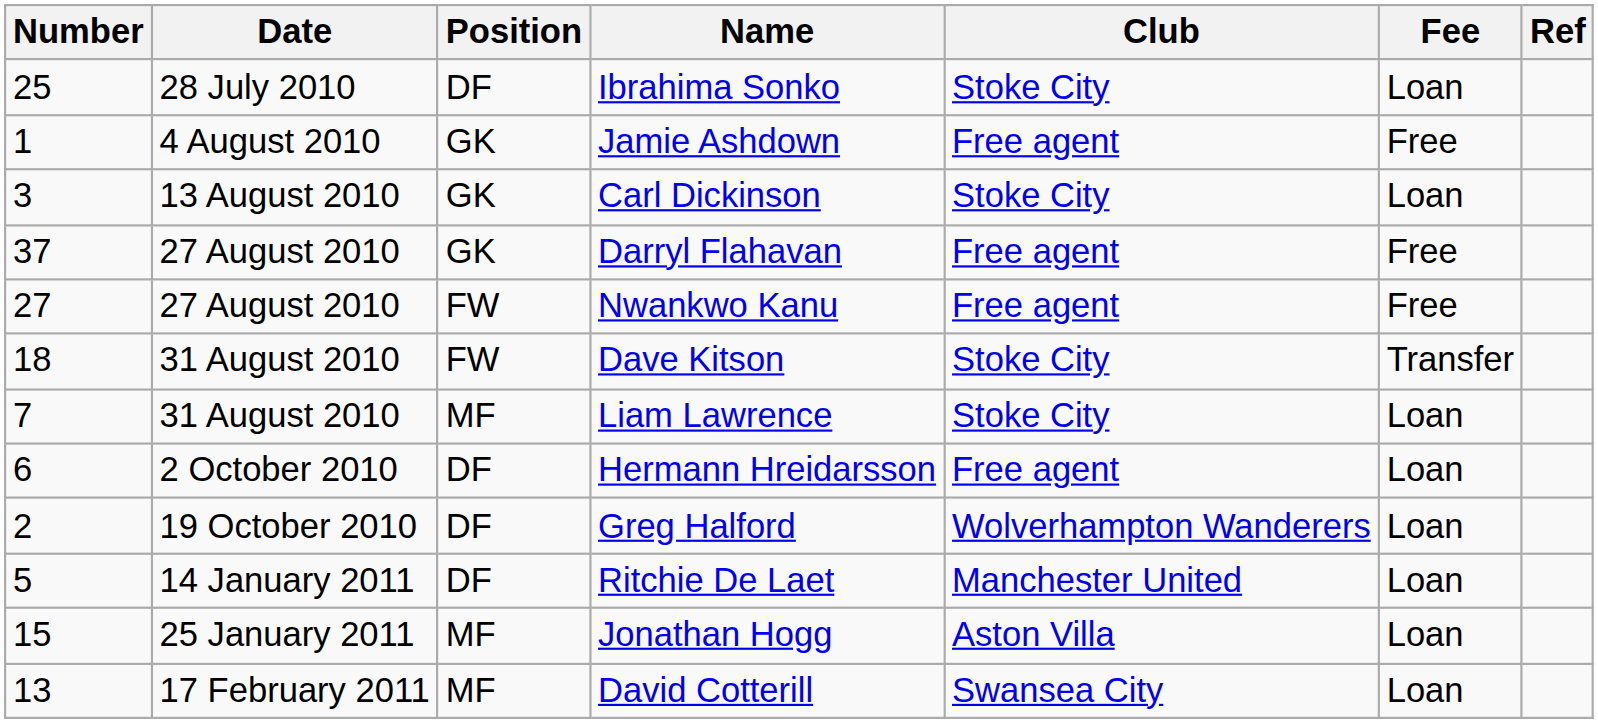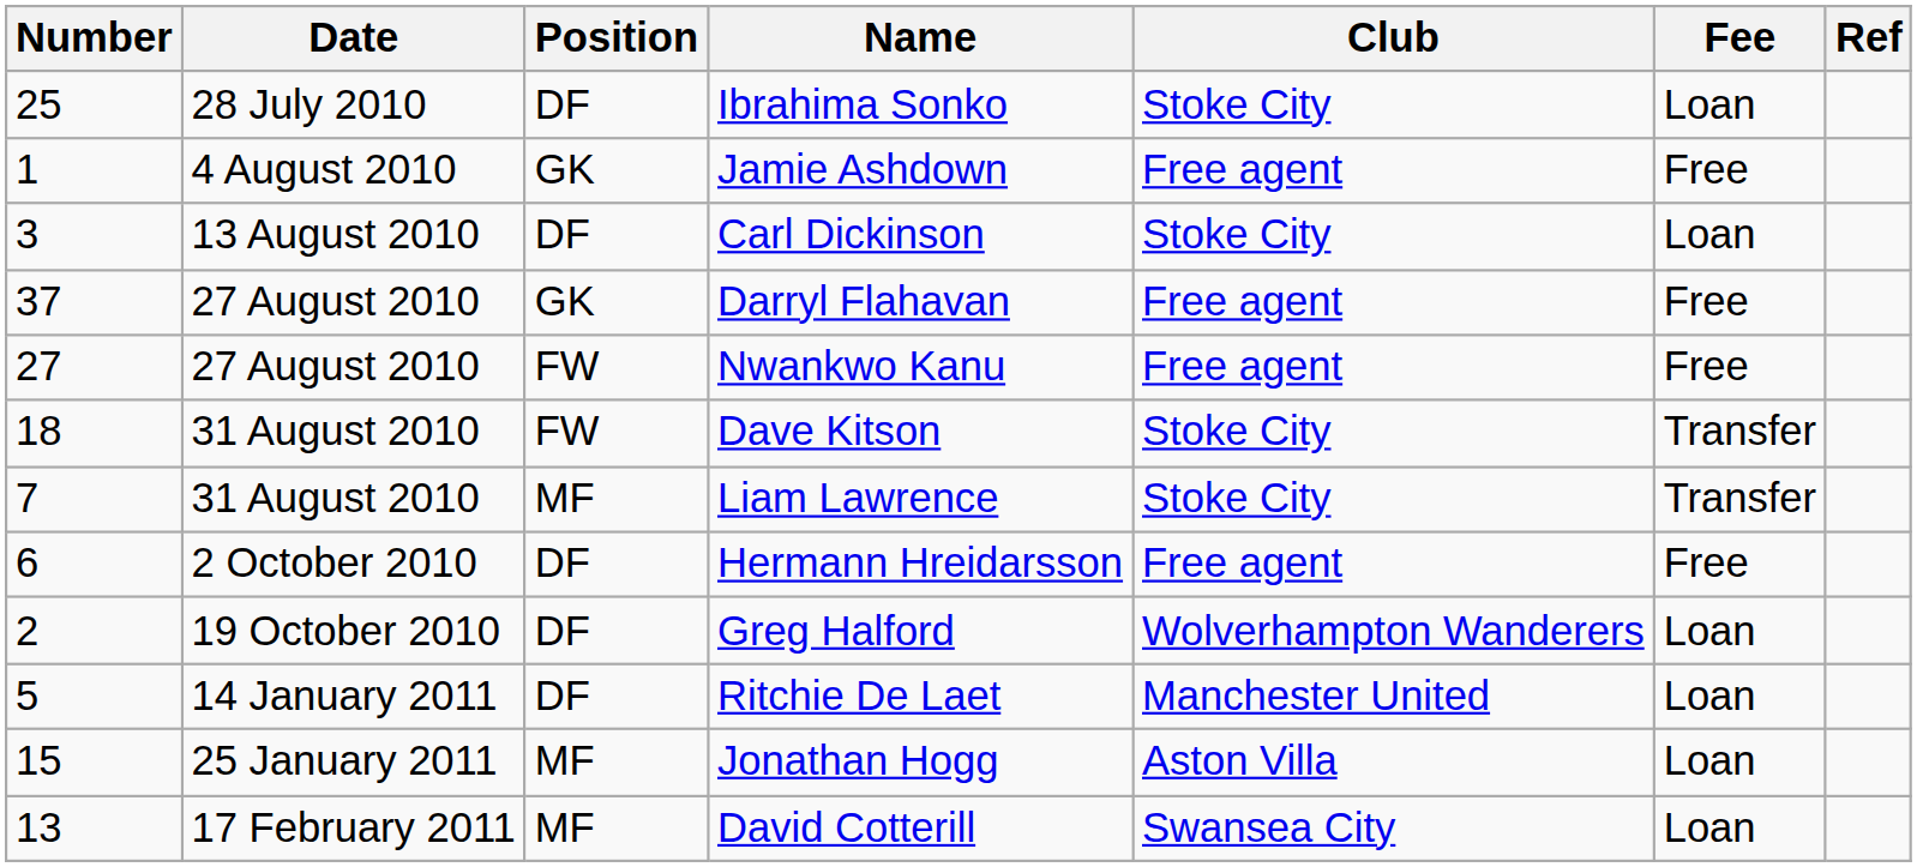 <table class="wikitable">
 <tr>
 <th>Number</th>
 <th>Date</th>
 <th>Position</th>
 <th>Name</th>
 <th>Club</th>
 <th>Fee</th>
 <th>Ref</th>
 </tr>
 <tr>
 <td>25</td>
 <td>28 July 2010</td>
 <td>DF</td>
 <td> <a href='#'>Ibrahima Sonko</a></td>
 <td> <a href='#'>Stoke City</a></td>
 <td>Loan</td>
 <td></td>
 </tr>
 <tr>
 <td>1</td>
 <td>4 August 2010</td>
 <td>GK</td>
 <td> <a href='#'>Jamie Ashdown</a></td>
 <td><a href='#'>Free agent</a></td>
 <td>Free</td>
 <td></td>
 </tr>
 <tr>
 <td>3</td>
 <td>13 August 2010</td>
-<td>GK</td>
+<td>DF</td>
 <td> <a href='#'>Carl Dickinson</a></td>
 <td> <a href='#'>Stoke City</a></td>
 <td>Loan</td>
 <td></td>
 </tr>
 <tr>
 <td>37</td>
 <td>27 August 2010</td>
 <td>GK</td>
 <td> <a href='#'>Darryl Flahavan</a></td>
 <td><a href='#'>Free agent</a></td>
 <td>Free</td>
 <td></td>
 </tr>
 <tr>
 <td>27</td>
 <td>27 August 2010</td>
 <td>FW</td>
 <td> <a href='#'>Nwankwo Kanu</a></td>
 <td><a href='#'>Free agent</a></td>
 <td>Free</td>
 <td></td>
 </tr>
 <tr>
 <td>18</td>
 <td>31 August 2010</td>
 <td>FW</td>
 <td> <a href='#'>Dave Kitson</a></td>
 <td> <a href='#'>Stoke City</a></td>
 <td>Transfer</td>
 <td></td>
 </tr>
 <tr>
 <td>7</td>
 <td>31 August 2010</td>
 <td>MF</td>
 <td> <a href='#'>Liam Lawrence</a></td>
 <td> <a href='#'>Stoke City</a></td>
-<td>Loan</td>
+<td>Transfer</td>
 <td></td>
 </tr>
 <tr>
 <td>6</td>
 <td>2 October 2010</td>
 <td>DF</td>
 <td> <a href='#'>Hermann Hreidarsson</a></td>
 <td><a href='#'>Free agent</a></td>
-<td>Loan</td>
+<td>Free</td>
 <td></td>
 </tr>
 <tr>
 <td>2</td>
 <td>19 October 2010</td>
 <td>DF</td>
 <td> <a href='#'>Greg Halford</a></td>
 <td> <a href='#'>Wolverhampton Wanderers</a></td>
 <td>Loan</td>
 <td></td>
 </tr>
 <tr>
 <td>5</td>
 <td>14 January 2011</td>
 <td>DF</td>
 <td> <a href='#'>Ritchie De Laet</a></td>
 <td> <a href='#'>Manchester United</a></td>
 <td>Loan</td>
 <td></td>
 </tr>
 <tr>
 <td>15</td>
 <td>25 January 2011</td>
 <td>MF</td>
 <td> <a href='#'>Jonathan Hogg</a></td>
 <td> <a href='#'>Aston Villa</a></td>
 <td>Loan</td>
 <td></td>
 </tr>
 <tr>
 <td>13</td>
 <td>17 February 2011</td>
 <td>MF</td>
 <td> <a href='#'>David Cotterill</a></td>
 <td> <a href='#'>Swansea City</a></td>
 <td>Loan</td>
 <td></td>
 </tr>
 </table>
